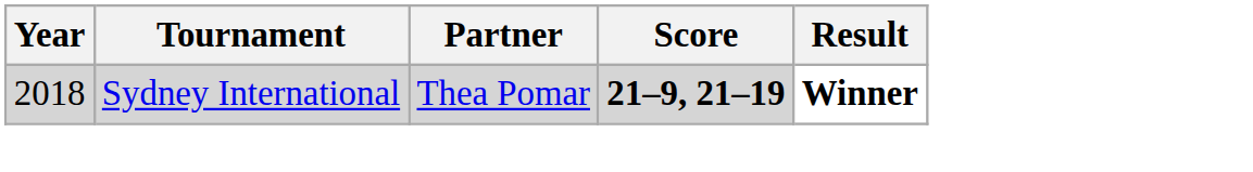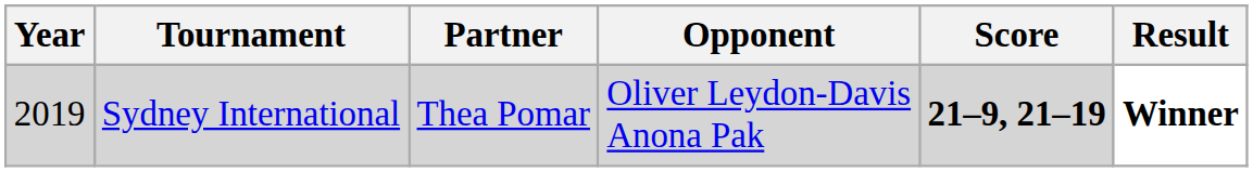 <table class="sortable wikitable" style="font-size: 90%;">
 <tr>
 <th>Year</th>
 <th>Tournament</th>
 <th>Partner</th>
+<th>Opponent</th>
 <th>Score</th>
 <th>Result</th>
 </tr>
 <tr style="background:#D5D5D5">
-<td align="center">2018</td>
+<td align="center">2019</td>
 <td align="left"><a href='#'>Sydney International</a></td>
 <td align="left"> <a href='#'>Thea Pomar</a></td>
+<td align="left"> <a href='#'>Oliver Leydon-Davis</a> <br>  <a href='#'>Anona Pak</a></td>
 <td align="left"><strong>21–9, 21–19</strong></td>
 <td style="text-align:left; background:white"> <strong>Winner</strong></td>
 </tr>
 </table>
